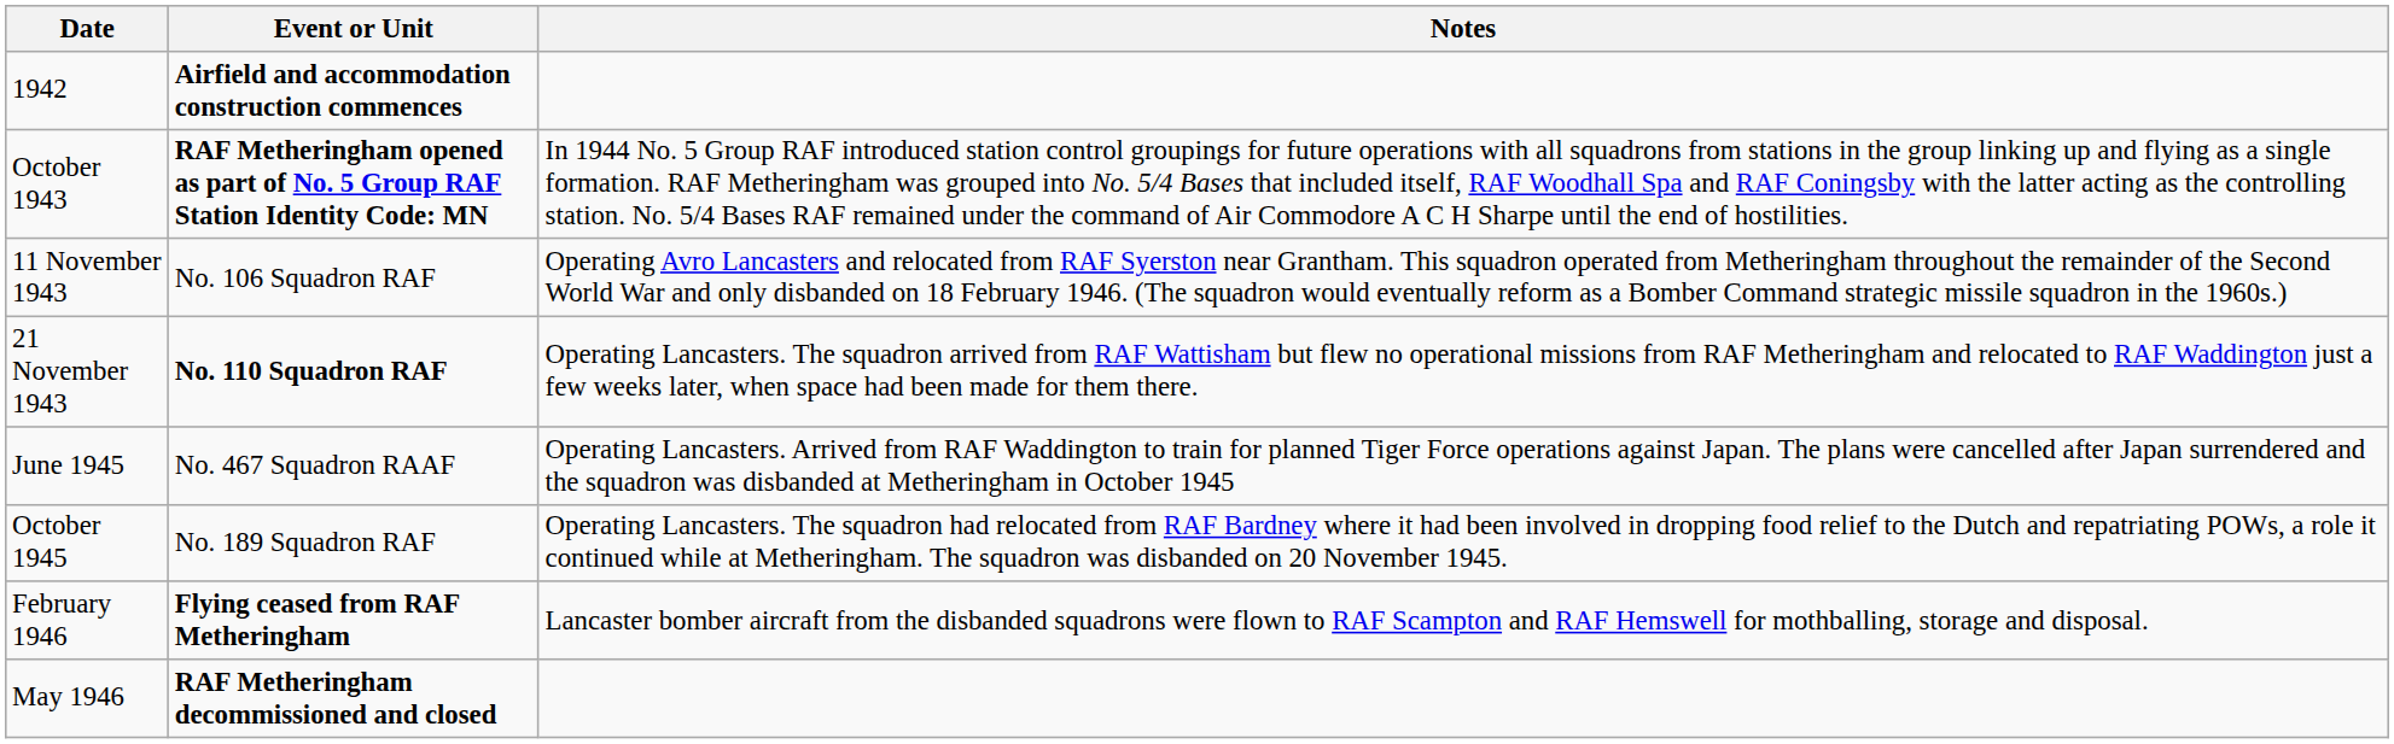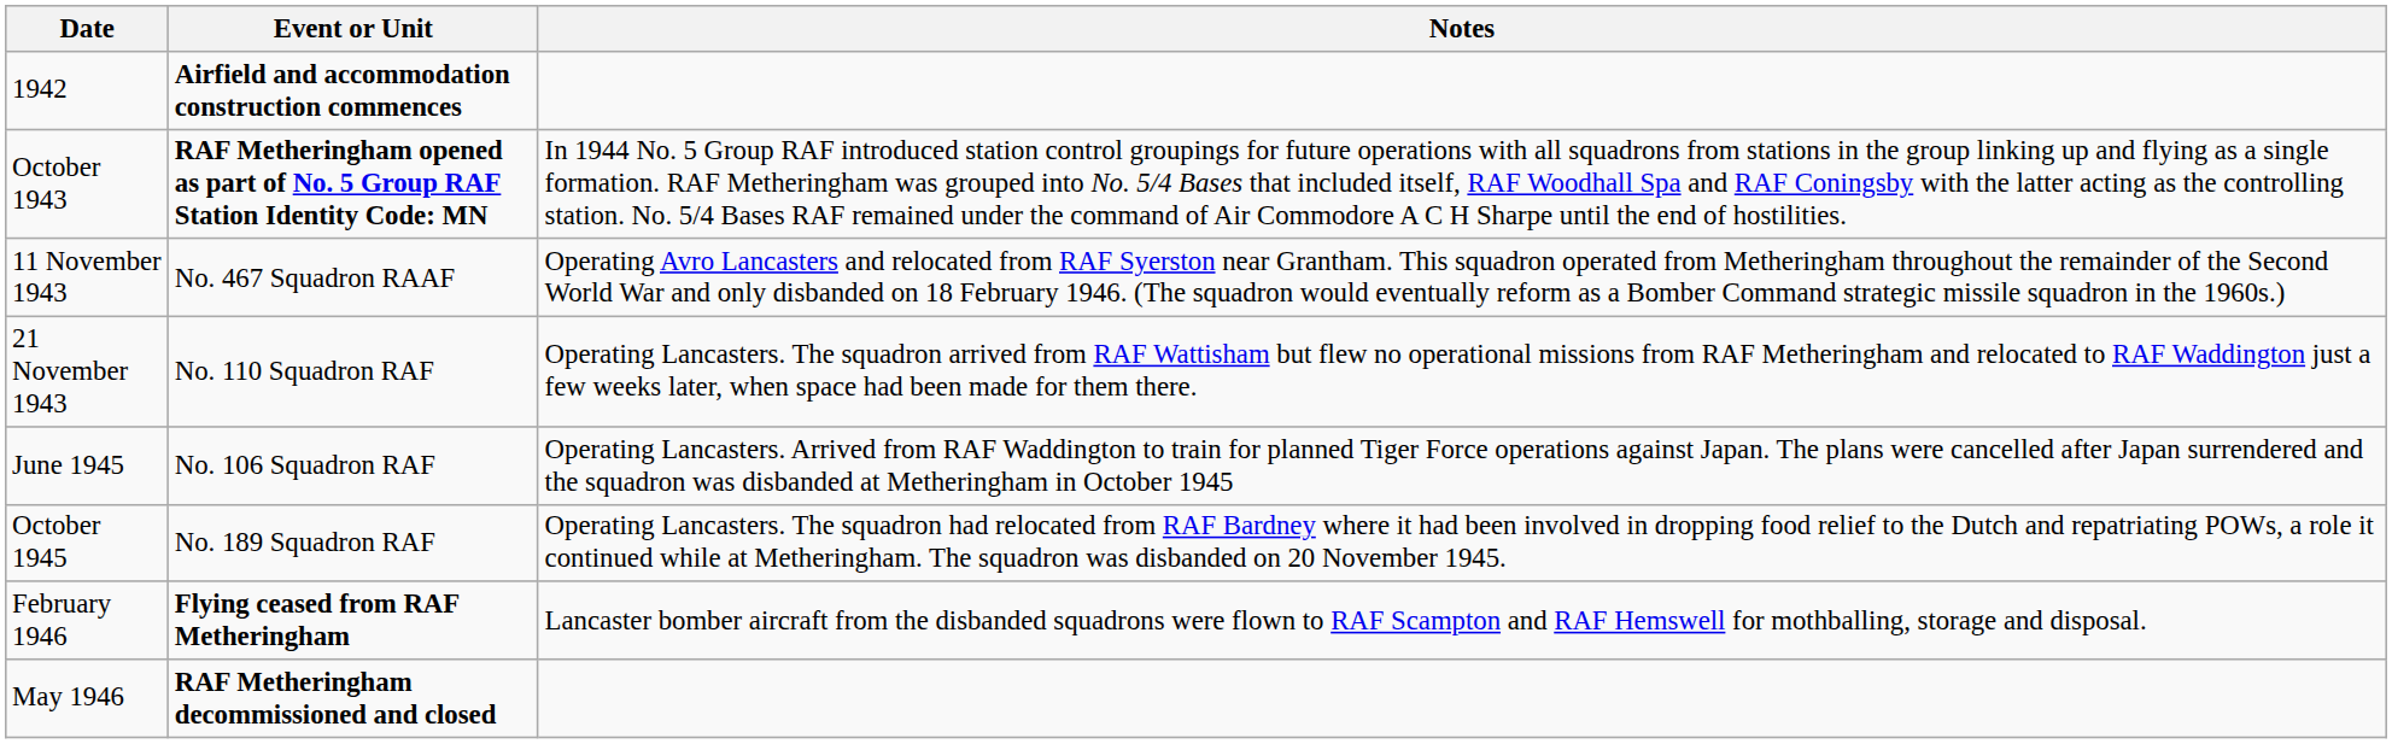 <table class="wikitable" style="font-size:90%;">
 <tr>
 <th>Date</th>
 <th>Event or Unit</th>
 <th>Notes</th>
 </tr>
 <tr>
 <td>1942</td>
 <td><strong>Airfield and accommodation construction commences</strong></td>
 <td></td>
 </tr>
 <tr>
 <td>October 1943</td>
 <td><strong>RAF Metheringham opened as part of <a href='#'>No. 5 Group RAF</a> <br>Station Identity Code: MN</strong></td>
 <td>In 1944 No. 5 Group RAF introduced station control groupings for future operations with all squadrons from stations in the group linking up and flying as a single formation. RAF Metheringham was grouped into <em>No. 5/4 Bases</em> that included itself, <a href='#'>RAF Woodhall Spa</a> and <a href='#'>RAF Coningsby</a> with the latter acting as the controlling station. No. 5/4 Bases RAF remained under the command of Air Commodore A C H Sharpe until the end of hostilities.</td>
 </tr>
 <tr>
 <td>11 November 1943</td>
-<td>No. 106 Squadron RAF</td>
+<td>No. 467 Squadron RAAF</td>
 <td>Operating <a href='#'>Avro Lancasters</a> and relocated from <a href='#'>RAF Syerston</a> near Grantham. This squadron operated from Metheringham throughout the remainder of the Second World War and only disbanded on 18 February 1946. (The squadron would eventually reform as a Bomber Command strategic missile squadron in the 1960s.)</td>
 </tr>
 <tr>
 <td>21 November 1943</td>
-<td><strong>No. 110 Squadron RAF</strong></td>
+<td>No. 110 Squadron RAF</td>
 <td>Operating Lancasters. The squadron arrived from <a href='#'>RAF Wattisham</a> but flew no operational missions from RAF Metheringham and relocated to <a href='#'>RAF Waddington</a> just a few weeks later, when space had been made for them there.</td>
 </tr>
 <tr>
 <td>June 1945</td>
-<td>No. 467 Squadron RAAF</td>
+<td>No. 106 Squadron RAF</td>
 <td>Operating Lancasters.  Arrived from RAF Waddington to train for planned Tiger Force operations against Japan. The plans were cancelled after Japan surrendered and the squadron was disbanded at Metheringham in October 1945</td>
 </tr>
 <tr>
 <td>October 1945</td>
 <td>No. 189 Squadron RAF</td>
 <td>Operating Lancasters.  The squadron had relocated from <a href='#'>RAF Bardney</a> where it had been involved in dropping food relief to the Dutch and repatriating POWs, a role it continued while at Metheringham. The squadron was disbanded on 20 November 1945.</td>
 </tr>
 <tr>
 <td>February 1946</td>
 <td><strong>Flying ceased from RAF Metheringham</strong></td>
 <td>Lancaster bomber aircraft from the disbanded squadrons were flown to <a href='#'>RAF Scampton</a> and <a href='#'>RAF Hemswell</a> for mothballing, storage and disposal.</td>
 </tr>
 <tr>
 <td>May 1946</td>
 <td><strong>RAF Metheringham decommissioned and closed</strong></td>
 <td></td>
 </tr>
 </table>
